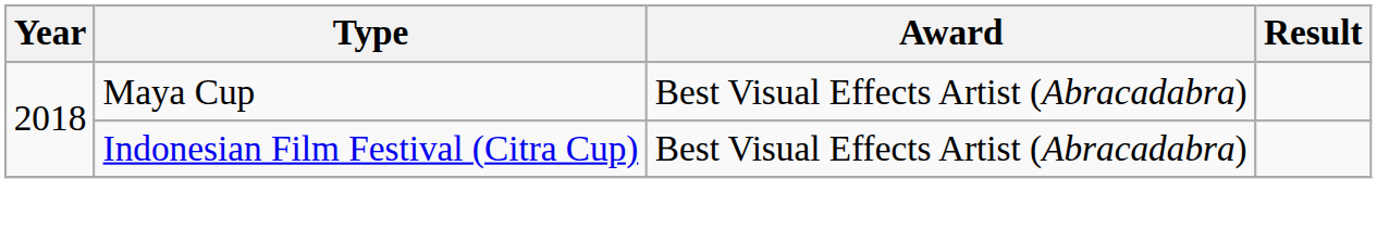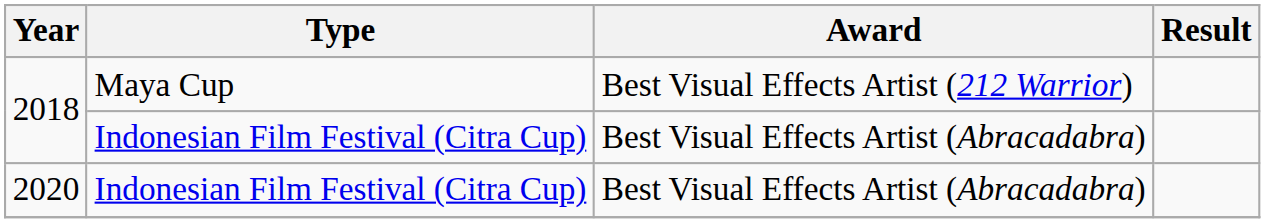 <table class="wikitable">
 <tr>
 <th>Year</th>
 <th>Type</th>
 <th>Award</th>
 <th>Result</th>
 </tr>
 <tr>
 <td rowspan="2">2018</td>
 <td>Maya Cup</td>
-<td>Best Visual Effects Artist (<em>Abracadabra</em>)</td>
+<td>Best Visual Effects Artist (<em><a href='#'>212 Warrior</a></em>)</td>
 <td></td>
 </tr>
 <tr>
 <td><a href='#'>Indonesian Film Festival (Citra Cup)</a></td>
 <td>Best Visual Effects Artist (<em>Abracadabra</em>)</td>
 <td></td>
 </tr>
 <tr>
+<td>2020</td>
+<td><a href='#'>Indonesian Film Festival (Citra Cup)</a></td>
+<td>Best Visual Effects Artist (<em>Abracadabra</em>)</td>
+<td></td>
+</tr>
+<tr>
 </tr>
 </table>
